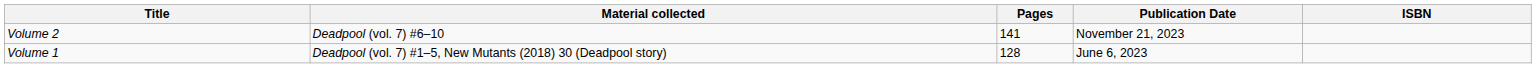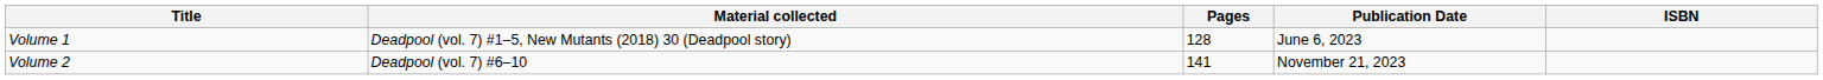 <table class="wikitable" style="text-align:left;" width="100%">
 <tr>
 <th width="20%">Title</th>
 <th width=45%>Material collected</th>
 <th width=5%>Pages</th>
 <th width="15%">Publication Date</th>
 <th width="15%">ISBN</th>
 </tr>
 <tr>
+<td><em>Volume 1</em></td>
+<td><em>Deadpool</em> (vol. 7) #1–5, New Mutants (2018) 30 (Deadpool story)</td>
+<td>128</td>
+<td>June 6, 2023</td>
+<td></td>
+</tr>
+<tr>
 <td><em>Volume 2</em></td>
 <td><em>Deadpool</em> (vol. 7) #6–10</td>
 <td>141</td>
 <td>November 21, 2023</td>
 <td></td>
 </tr>
-<tr>
-<td><em>Volume 1</em></td>
-<td><em>Deadpool</em> (vol. 7) #1–5, New Mutants (2018) 30 (Deadpool story)</td>
-<td>128</td>
-<td>June 6, 2023</td>
-<td></td>
-</tr>
 </table>
